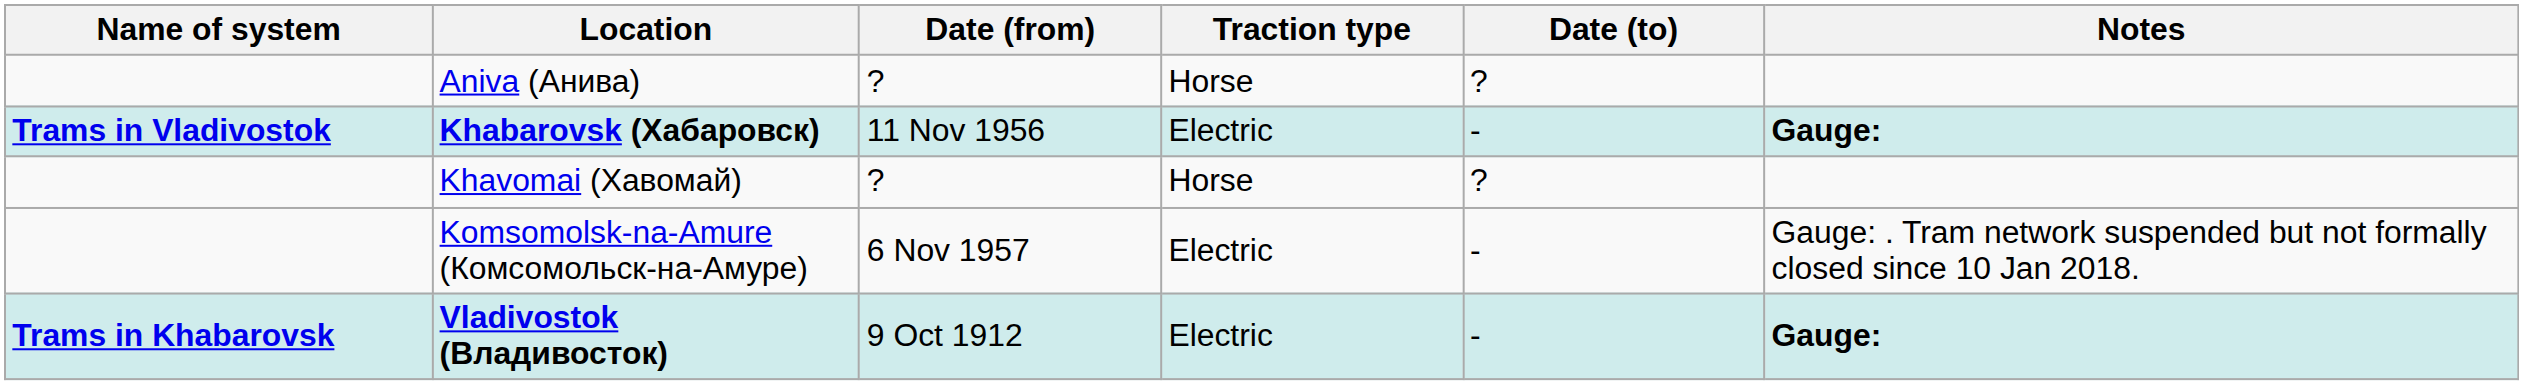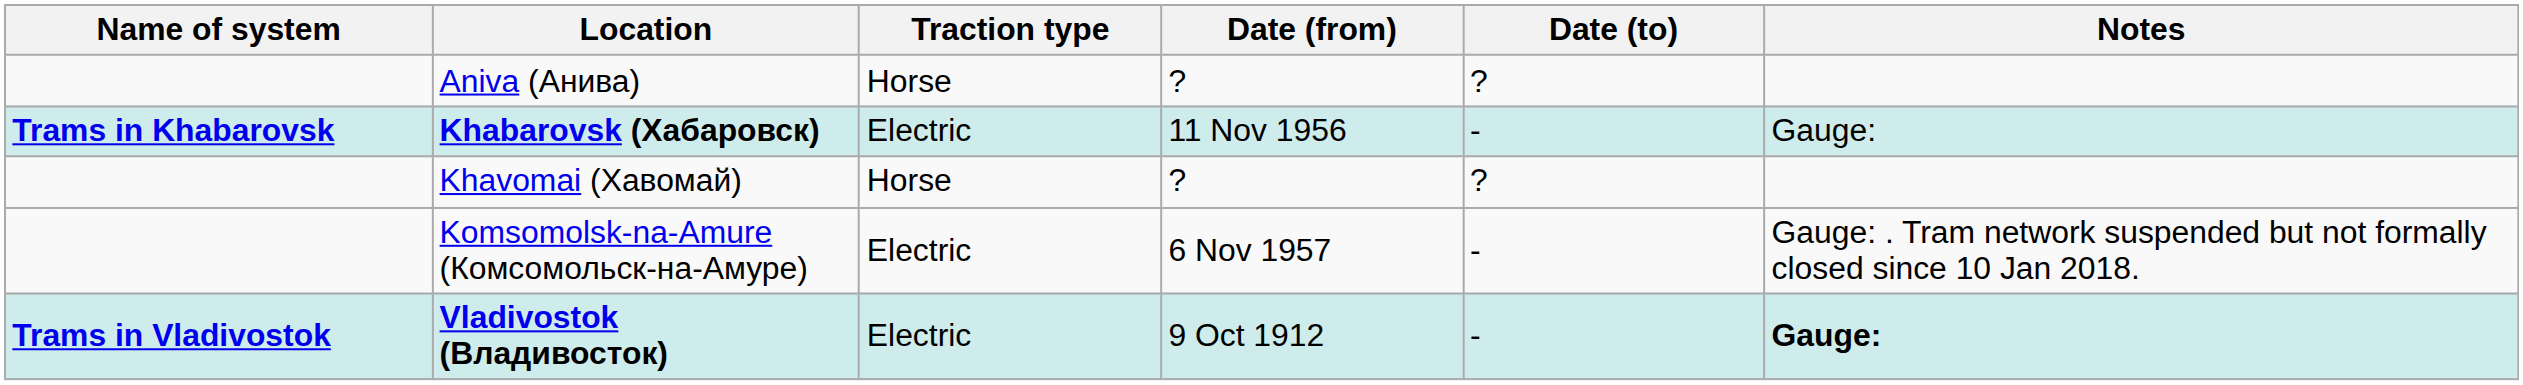 <table class="wikitable sortable" style="width:100%;">
 <tr>
 <th style="width:17%;">Name of system</th>
 <th style="width:17%;">Location</th>
+<th style="width:12%;">Traction type</th>
 <th style="width:12%;">Date (from)</th>
-<th style="width:12%;">Traction type</th>
 <th style="width:12%;">Date (to)</th>
 <th style="width:30%;">Notes</th>
 </tr>
 <tr>
 <td> </td>
 <td><a href='#'>Aniva</a> (Анива)</td>
+<td>Horse</td>
 <td>?</td>
-<td>Horse</td>
 <td>?</td>
 <td> </td>
 </tr>
 <tr style="background:#CFECEC">
-<td><strong><a href='#'>Trams in Vladivostok</a></strong></td>
+<td><strong><a href='#'>Trams in Khabarovsk</a></strong></td>
 <td><strong><a href='#'>Khabarovsk</a> (Хабаровск)</strong></td>
+<td>Electric</td>
 <td>11 Nov 1956</td>
-<td>Electric</td>
 <td>-</td>
-<td><strong>Gauge: </strong></td>
+<td>Gauge: </td>
 </tr>
 <tr>
 <td> </td>
 <td><a href='#'>Khavomai</a> (Хавомай)</td>
+<td>Horse</td>
 <td>?</td>
-<td>Horse</td>
 <td>?</td>
 <td> </td>
 </tr>
 <tr>
 <td></td>
 <td><a href='#'>Komsomolsk-na-Amure</a> (Комсомольск-на-Амуре)</td>
+<td>Electric</td>
 <td>6 Nov 1957</td>
-<td>Electric</td>
 <td>-</td>
 <td>Gauge: . Tram network suspended but not formally closed since 10 Jan 2018.</td>
 </tr>
 <tr style="background:#CFECEC">
-<td><strong><a href='#'>Trams in Khabarovsk</a></strong></td>
+<td><strong><a href='#'>Trams in Vladivostok</a></strong></td>
 <td><strong><a href='#'>Vladivostok</a> (Владивосток)</strong></td>
+<td>Electric</td>
 <td>9 Oct 1912</td>
-<td>Electric</td>
 <td>-</td>
 <td><strong>Gauge: </strong></td>
 </tr>
 </table>
